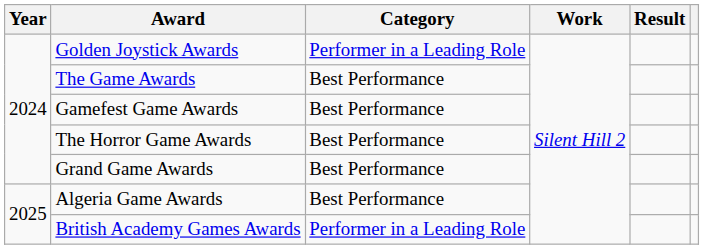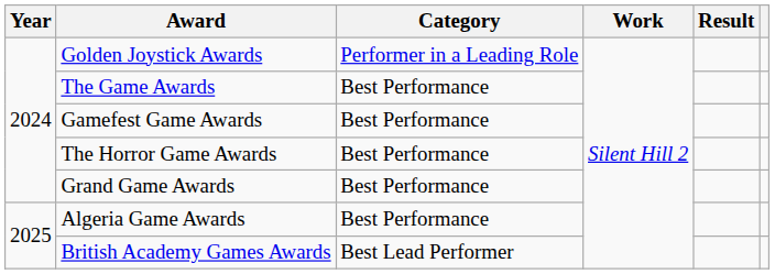 <table class="wikitable">
 <tr>
 <th>Year</th>
 <th>Award</th>
 <th>Category</th>
 <th>Work</th>
 <th>Result</th>
 <th class="unsortable"></th>
 </tr>
 <tr>
 <td rowspan="5">2024</td>
 <td><a href='#'>Golden Joystick Awards</a></td>
 <td><a href='#'>Performer in a Leading Role</a></td>
 <td rowspan="7"><em><a href='#'>Silent Hill 2</a></em></td>
 <td></td>
 <td style="text-align:center;"></td>
 </tr>
 <tr>
 <td><a href='#'>The Game Awards</a></td>
 <td>Best Performance</td>
 <td></td>
 <td style="text-align:center;"></td>
 </tr>
 <tr>
 <td>Gamefest Game Awards</td>
 <td>Best Performance</td>
 <td></td>
 <td></td>
 </tr>
 <tr>
 <td>The Horror Game Awards</td>
 <td>Best Performance</td>
 <td></td>
 <td style="text-align:center;"></td>
 </tr>
 <tr>
 <td>Grand Game Awards</td>
 <td>Best Performance</td>
 <td></td>
 <td></td>
 </tr>
 <tr>
 <td rowspan="2">2025</td>
 <td>Algeria Game Awards</td>
 <td>Best Performance</td>
 <td></td>
 <td></td>
 </tr>
 <tr>
 <td><a href='#'>British Academy Games Awards</a></td>
-<td><a href='#'>Performer in a Leading Role</a></td>
+<td>Best Lead Performer</td>
 <td></td>
 <td></td>
 </tr>
 </table>
